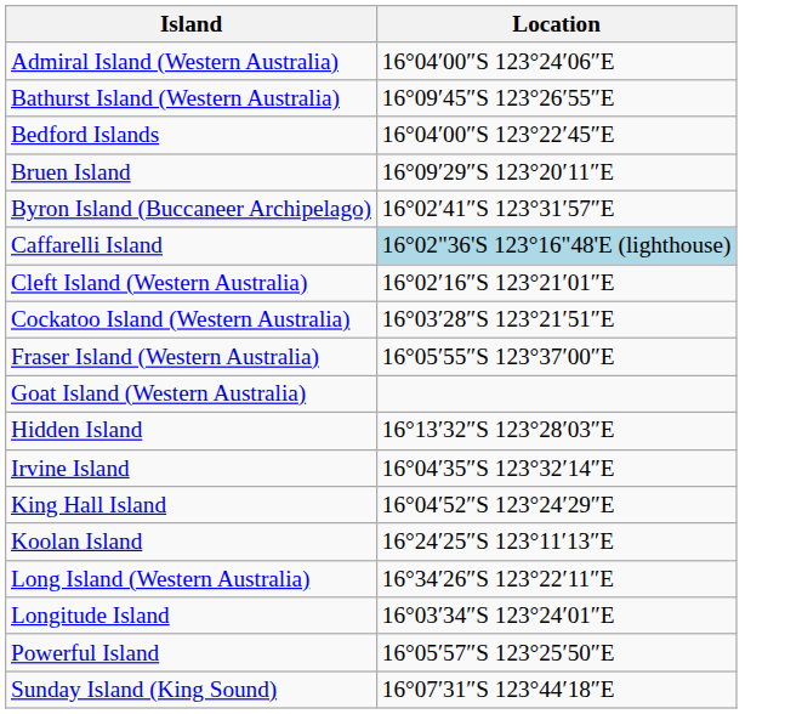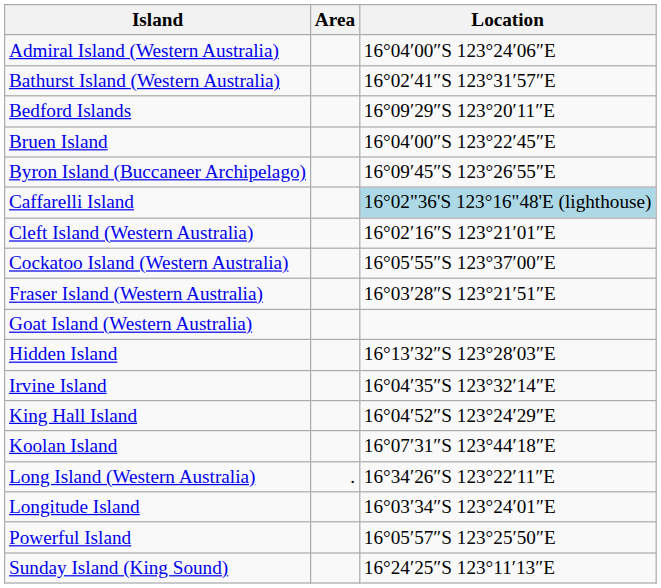 <table class="wikitable sortable">
 <tr>
 <th>Island</th>
+<th>Area</th>
 <th>Location</th>
 </tr>
 <tr>
 <td><a href='#'>Admiral Island (Western Australia)</a></td>
+<td align=right></td>
 <td>16°04′00″S 123°24′06″E</td>
 </tr>
 <tr>
 <td><a href='#'>Bathurst Island (Western Australia)</a></td>
+<td align=right></td>
+<td>16°02′41″S 123°31′57″E</td>
+</tr>
+<tr>
+<td><a href='#'>Bedford Islands</a></td>
+<td align=right></td>
+<td>16°09′29″S 123°20′11″E</td>
+</tr>
+<tr>
+<td><a href='#'>Bruen Island</a></td>
+<td></td>
+<td>16°04′00″S 123°22′45″E</td>
+</tr>
+<tr>
+<td><a href='#'>Byron Island (Buccaneer Archipelago)</a></td>
+<td align=right></td>
 <td>16°09′45″S 123°26′55″E</td>
 </tr>
 <tr>
-<td><a href='#'>Bedford Islands</a></td>
-<td>16°04′00″S 123°22′45″E</td>
-</tr>
-<tr>
-<td><a href='#'>Bruen Island</a></td>
-<td>16°09′29″S 123°20′11″E</td>
-</tr>
-<tr>
-<td><a href='#'>Byron Island (Buccaneer Archipelago)</a></td>
-<td>16°02′41″S 123°31′57″E</td>
-</tr>
-<tr>
 <td><a href='#'>Caffarelli Island</a></td>
+<td align=right></td>
 <td style="background: lightblue;">16°02"36'S 123°16"48'E (lighthouse)</td>
 </tr>
 <tr>
 <td><a href='#'>Cleft Island (Western Australia)</a></td>
+<td></td>
 <td>16°02′16″S 123°21′01″E</td>
 </tr>
 <tr>
 <td><a href='#'>Cockatoo Island (Western Australia)</a></td>
-<td>16°03′28″S 123°21′51″E</td>
+<td align=right></td>
+<td>16°05′55″S 123°37′00″E</td>
 </tr>
 <tr>
 <td><a href='#'>Fraser Island (Western Australia)</a></td>
-<td>16°05′55″S 123°37′00″E</td>
+<td></td>
+<td>16°03′28″S 123°21′51″E</td>
 </tr>
 <tr>
 <td><a href='#'>Goat Island (Western Australia)</a></td>
 <td></td>
+<td></td>
 </tr>
 <tr>
 <td><a href='#'>Hidden Island</a></td>
+<td align=right></td>
 <td>16°13′32″S 123°28′03″E</td>
 </tr>
 <tr>
 <td><a href='#'>Irvine Island</a></td>
+<td align=right></td>
 <td>16°04′35″S 123°32′14″E</td>
 </tr>
 <tr>
 <td><a href='#'>King Hall Island</a></td>
+<td></td>
 <td>16°04′52″S 123°24′29″E</td>
 </tr>
 <tr>
 <td><a href='#'>Koolan Island</a></td>
-<td>16°24′25″S 123°11′13″E</td>
+<td align=right></td>
+<td>16°07′31″S 123°44′18″E</td>
 </tr>
 <tr>
 <td><a href='#'>Long Island (Western Australia)</a></td>
+<td align=right>.</td>
 <td>16°34′26″S 123°22′11″E</td>
 </tr>
 <tr>
 <td><a href='#'>Longitude Island</a></td>
+<td></td>
 <td>16°03′34″S 123°24′01″E</td>
 </tr>
 <tr>
 <td><a href='#'>Powerful Island</a></td>
+<td></td>
 <td>16°05′57″S 123°25′50″E</td>
 </tr>
 <tr>
 <td><a href='#'>Sunday Island (King Sound)</a></td>
-<td>16°07′31″S 123°44′18″E</td>
+<td align=right></td>
+<td>16°24′25″S 123°11′13″E</td>
 </tr>
 </table>
